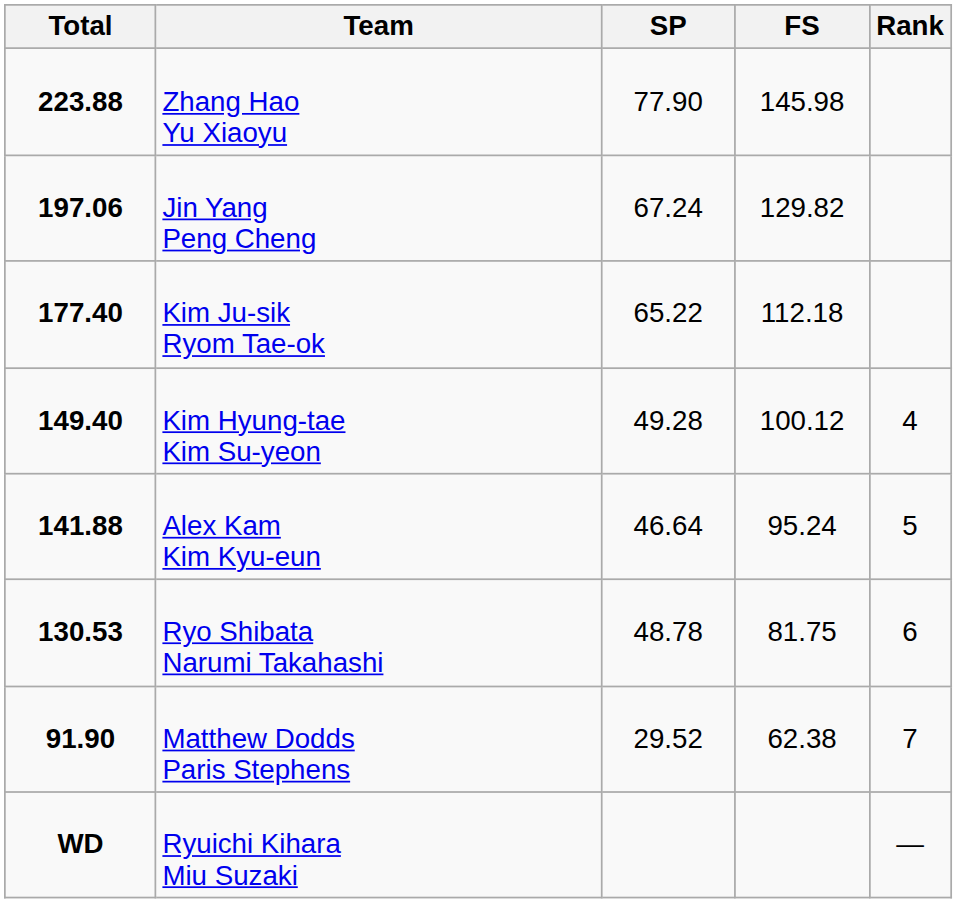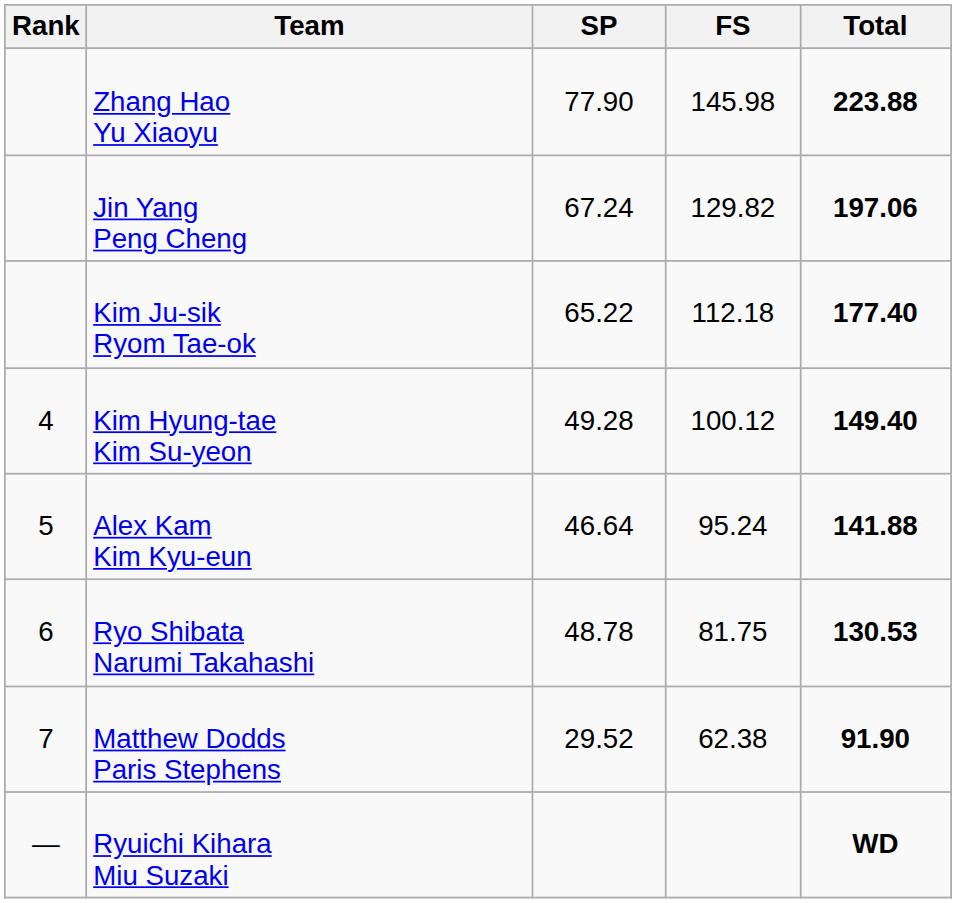 <table class=wikitable style="text-align:center">
 <tr>
-<th width=80>Total</th>
+<th width=40>Rank</th>
 <th width=250>Team</th>
 <th width=70>SP</th>
 <th width=70>FS</th>
-<th width=40>Rank</th>
+<th width=80>Total</th>
 </tr>
 <tr>
-<td><strong>223.88</strong></td>
+<td></td>
 <td align=left><br><a href='#'>Zhang Hao</a><br><a href='#'>Yu Xiaoyu</a></td>
 <td>77.90</td>
 <td>145.98</td>
-<td></td>
+<td><strong>223.88</strong></td>
 </tr>
 <tr>
-<td><strong>197.06</strong></td>
+<td></td>
 <td align=left><br><a href='#'>Jin Yang</a><br><a href='#'>Peng Cheng</a></td>
 <td>67.24</td>
 <td>129.82</td>
-<td></td>
+<td><strong>197.06</strong></td>
 </tr>
 <tr>
-<td><strong>177.40</strong></td>
+<td></td>
 <td align=left><br><a href='#'>Kim Ju-sik</a><br><a href='#'>Ryom Tae-ok</a></td>
 <td>65.22</td>
 <td>112.18</td>
-<td></td>
+<td><strong>177.40</strong></td>
 </tr>
 <tr>
-<td><strong>149.40</strong></td>
+<td>4</td>
 <td align=left><br><a href='#'>Kim Hyung-tae</a><br><a href='#'>Kim Su-yeon</a></td>
 <td>49.28</td>
 <td>100.12</td>
-<td>4</td>
+<td><strong>149.40</strong></td>
 </tr>
 <tr>
-<td><strong>141.88</strong></td>
+<td>5</td>
 <td align=left><br><a href='#'>Alex Kam</a><br><a href='#'>Kim Kyu-eun</a></td>
 <td>46.64</td>
 <td>95.24</td>
-<td>5</td>
+<td><strong>141.88</strong></td>
 </tr>
 <tr>
-<td><strong>130.53</strong></td>
+<td>6</td>
 <td align=left><br><a href='#'>Ryo Shibata</a><br><a href='#'>Narumi Takahashi</a></td>
 <td>48.78</td>
 <td>81.75</td>
-<td>6</td>
+<td><strong>130.53</strong></td>
 </tr>
 <tr>
-<td><strong>91.90</strong></td>
+<td>7</td>
 <td align=left><br><a href='#'>Matthew Dodds</a><br><a href='#'>Paris Stephens</a></td>
 <td>29.52</td>
 <td>62.38</td>
-<td>7</td>
+<td><strong>91.90</strong></td>
 </tr>
 <tr>
-<td><strong>WD</strong></td>
+<td>—</td>
 <td align=left><br><a href='#'>Ryuichi Kihara</a><br><a href='#'>Miu Suzaki</a></td>
 <td></td>
 <td></td>
-<td>—</td>
+<td><strong>WD</strong></td>
 </tr>
 </table>
